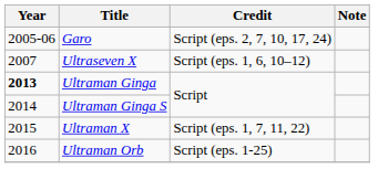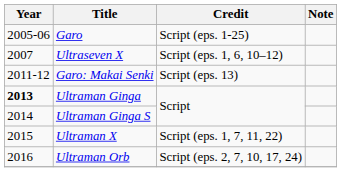 <table class="wikitable">
 <tr>
 <th>Year</th>
 <th>Title</th>
 <th>Credit</th>
 <th>Note</th>
 </tr>
 <tr>
 <td>2005-06</td>
 <td><em><a href='#'>Garo</a></em></td>
-<td>Script (eps. 2, 7, 10, 17, 24)</td>
+<td>Script (eps. 1-25)</td>
 <td></td>
 </tr>
 <tr>
 <td>2007</td>
 <td><em><a href='#'>Ultraseven X</a></em></td>
 <td>Script (eps. 1, 6, 10–12)</td>
+<td></td>
+</tr>
+<tr>
+<td>2011-12</td>
+<td><em><a href='#'>Garo: Makai Senki</a></em></td>
+<td>Script (eps. 13)</td>
 <td></td>
 </tr>
 <tr>
 <td><strong>2013</strong></td>
 <td><em><a href='#'>Ultraman Ginga</a></em></td>
 <td rowspan="2">Script</td>
 <td></td>
 </tr>
 <tr>
 <td>2014</td>
 <td><em><a href='#'>Ultraman Ginga S</a></em></td>
 <td></td>
 </tr>
 <tr>
 <td>2015</td>
 <td><em><a href='#'>Ultraman X</a></em></td>
 <td>Script (eps. 1, 7, 11, 22)</td>
 <td></td>
 </tr>
 <tr>
 <td>2016</td>
 <td><em><a href='#'>Ultraman Orb</a></em></td>
-<td>Script (eps. 1-25)</td>
+<td>Script (eps. 2, 7, 10, 17, 24)</td>
 <td></td>
 </tr>
 <tr>
 </tr>
 </table>
